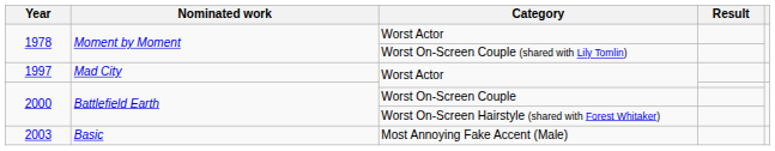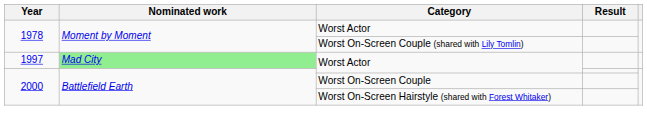 <table class=wikitable>
 <tr>
 <th scope="col" style="width:5em;">Year</th>
 <th scope="col" style="width:25em;">Nominated work</th>
 <th scope="col" style="width:26em;">Category</th>
 <th scope="col" style="width:5em;">Result</th>
 <th></th>
 </tr>
 <tr>
 <td align="center" rowspan="2"><a href='#'>1978</a></td>
 <td rowspan="2"><em><a href='#'>Moment by Moment</a></em></td>
 <td>Worst Actor</td>
 <td></td>
 <td align="center" rowspan="2"></td>
 </tr>
 <tr>
 <td>Worst On-Screen Couple <small>(shared with <a href='#'>Lily Tomlin</a>)</small></td>
 <td></td>
 </tr>
 <tr>
 <td align="center"><a href='#'>1997</a></td>
-<td><em><a href='#'>Mad City</a></em></td>
+<td style="background: lightgreen;"><em><a href='#'>Mad City</a></em></td>
 <td rowspan="2">Worst Actor</td>
 <td></td>
 <td align="center"></td>
 </tr>
 <tr>
 <td align="center" rowspan="3"><a href='#'>2000</a></td>
 <td rowspan="3"><em><a href='#'>Battlefield Earth</a></em></td>
 <td></td>
 <td align="center" rowspan="3"></td>
 </tr>
 <tr>
 <td>Worst On-Screen Couple</td>
 <td></td>
 </tr>
 <tr>
 <td>Worst On-Screen Hairstyle <small>(shared with <a href='#'>Forest Whitaker</a>)</small></td>
 <td></td>
 </tr>
-<tr>
-<td align="center"><a href='#'>2003</a></td>
-<td><em><a href='#'>Basic</a></em></td>
-<td>Most Annoying Fake Accent (Male)</td>
-<td></td>
-<td align="center"></td>
-</tr>
 </table>
